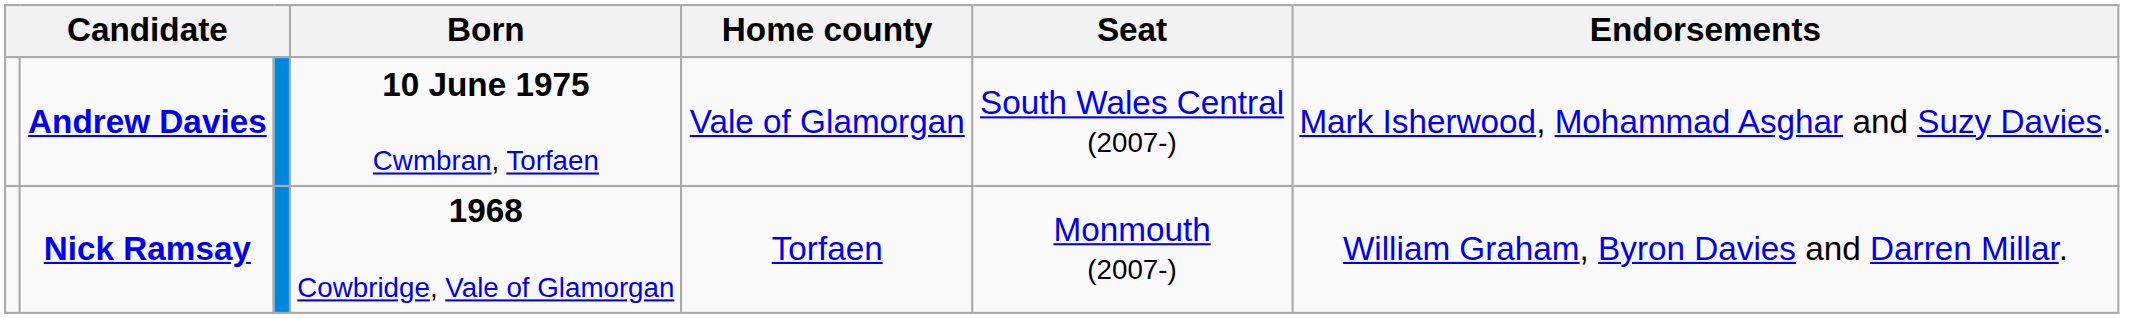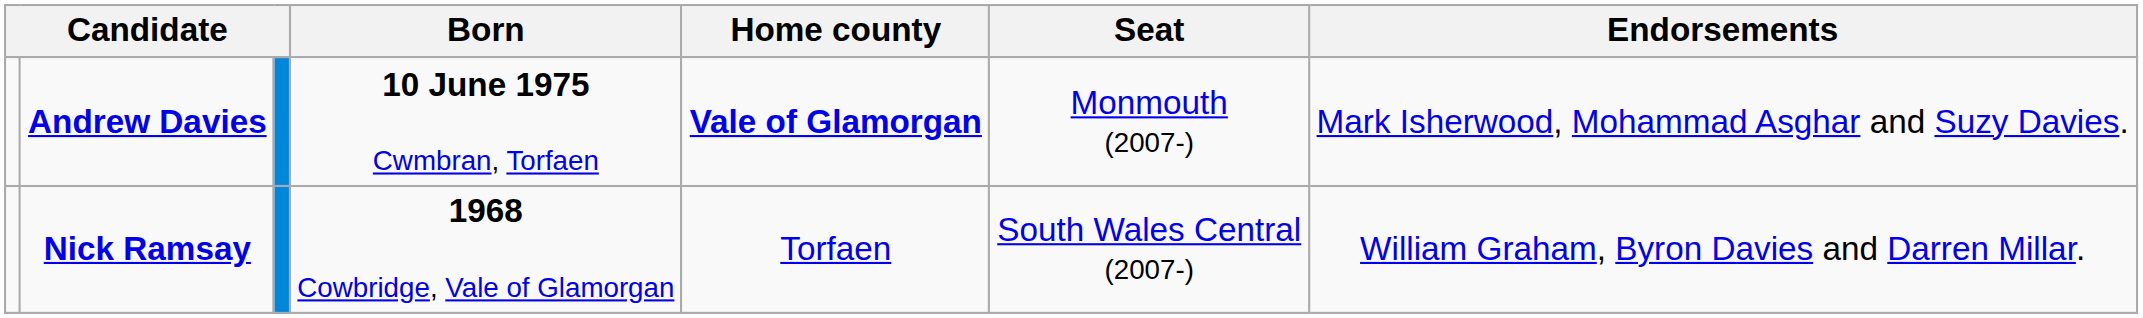 <table class="wikitable sortable" style="text-align:center;">
 <tr>
 <th colspan="3">Candidate</th>
 <th>Born</th>
 <th>Home county</th>
 <th class="unsortable">Seat</th>
 <th>Endorsements</th>
 </tr>
 <tr>
 <td data-sort-value="Davies"></td>
 <td><strong><a href='#'>Andrew Davies</a></strong></td>
 <td style="background:#0087DC;"></td>
 <td><strong>10 June 1975</strong> <br><br><small><a href='#'>Cwmbran</a>, <a href='#'>Torfaen</a></small></td>
-<td><a href='#'>Vale of Glamorgan</a></td>
-<td><a href='#'>South Wales Central</a><br><small>(2007-)</small></td>
+<td><strong><a href='#'>Vale of Glamorgan</a></strong></td>
+<td><a href='#'>Monmouth</a><br><small>(2007-)</small></td>
 <td><a href='#'>Mark Isherwood</a>, <a href='#'>Mohammad Asghar</a> and <a href='#'>Suzy Davies</a>.</td>
 </tr>
 <tr>
 <td data-sort-value="Ramsay"></td>
 <td><strong><a href='#'>Nick Ramsay</a></strong></td>
 <td style="background:#0087DC;"></td>
 <td><strong>1968</strong> <br><br><small><a href='#'>Cowbridge</a>, <a href='#'>Vale of Glamorgan</a></small></td>
 <td><a href='#'>Torfaen</a></td>
-<td><a href='#'>Monmouth</a><br><small>(2007-)</small></td>
+<td><a href='#'>South Wales Central</a><br><small>(2007-)</small></td>
 <td><a href='#'>William Graham</a>, <a href='#'>Byron Davies</a> and <a href='#'>Darren Millar</a>.</td>
 </tr>
 </table>
